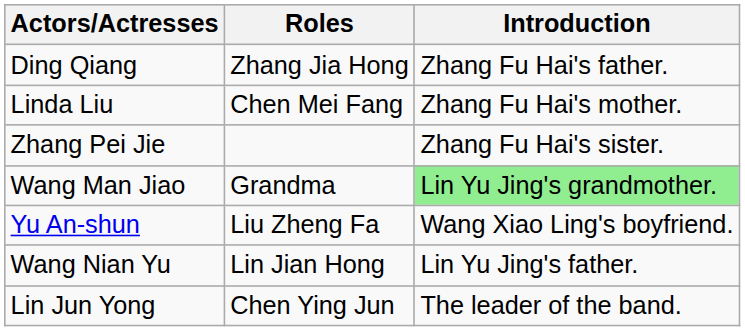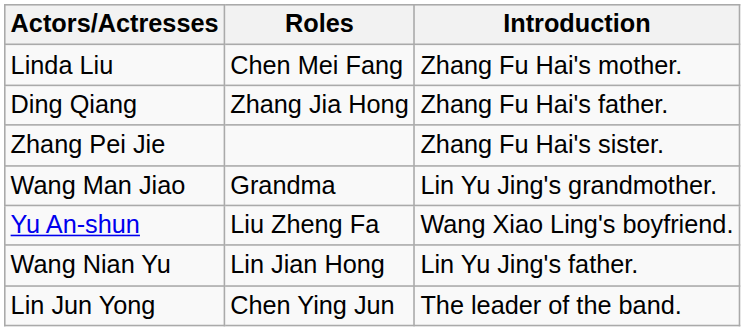 <table class="wikitable">
 <tr>
 <th>Actors/Actresses</th>
 <th>Roles</th>
 <th>Introduction</th>
 </tr>
 <tr>
+<td>Linda Liu</td>
+<td>Chen Mei Fang</td>
+<td>Zhang Fu Hai's mother.</td>
+</tr>
+<tr>
 <td>Ding Qiang</td>
 <td>Zhang Jia Hong</td>
 <td>Zhang Fu Hai's father.</td>
-</tr>
-<tr>
-<td>Linda Liu</td>
-<td>Chen Mei Fang</td>
-<td>Zhang Fu Hai's mother.</td>
 </tr>
 <tr>
 <td>Zhang Pei Jie</td>
 <td></td>
 <td>Zhang Fu Hai's sister.</td>
 </tr>
 <tr>
 <td>Wang Man Jiao</td>
 <td>Grandma</td>
-<td style="background: lightgreen;">Lin Yu Jing's grandmother.</td>
+<td>Lin Yu Jing's grandmother.</td>
 </tr>
 <tr>
 <td><a href='#'>Yu An-shun</a></td>
 <td>Liu Zheng Fa</td>
 <td>Wang Xiao Ling's boyfriend.</td>
 </tr>
 <tr>
 <td>Wang Nian Yu</td>
 <td>Lin Jian Hong</td>
 <td>Lin Yu Jing's father.</td>
 </tr>
 <tr>
 <td>Lin Jun Yong</td>
 <td>Chen Ying Jun</td>
 <td>The leader of the band.</td>
 </tr>
 </table>
